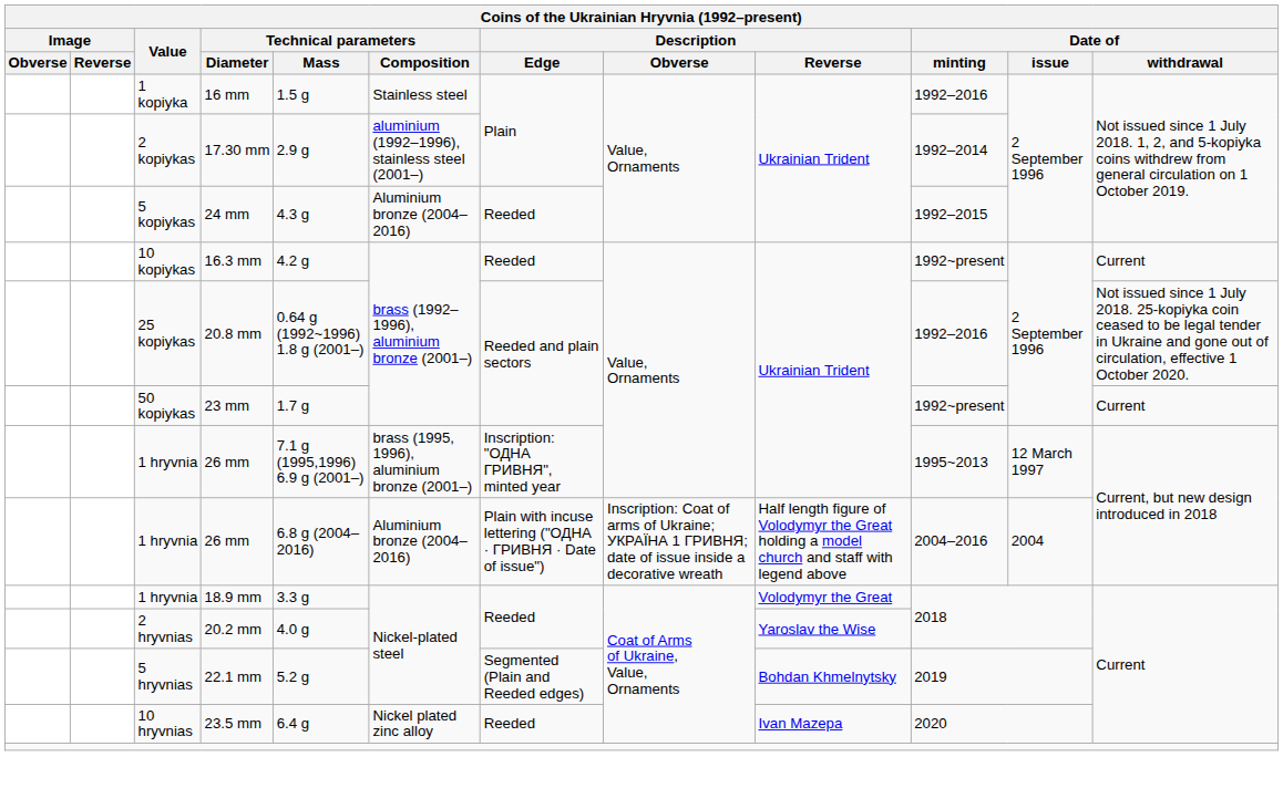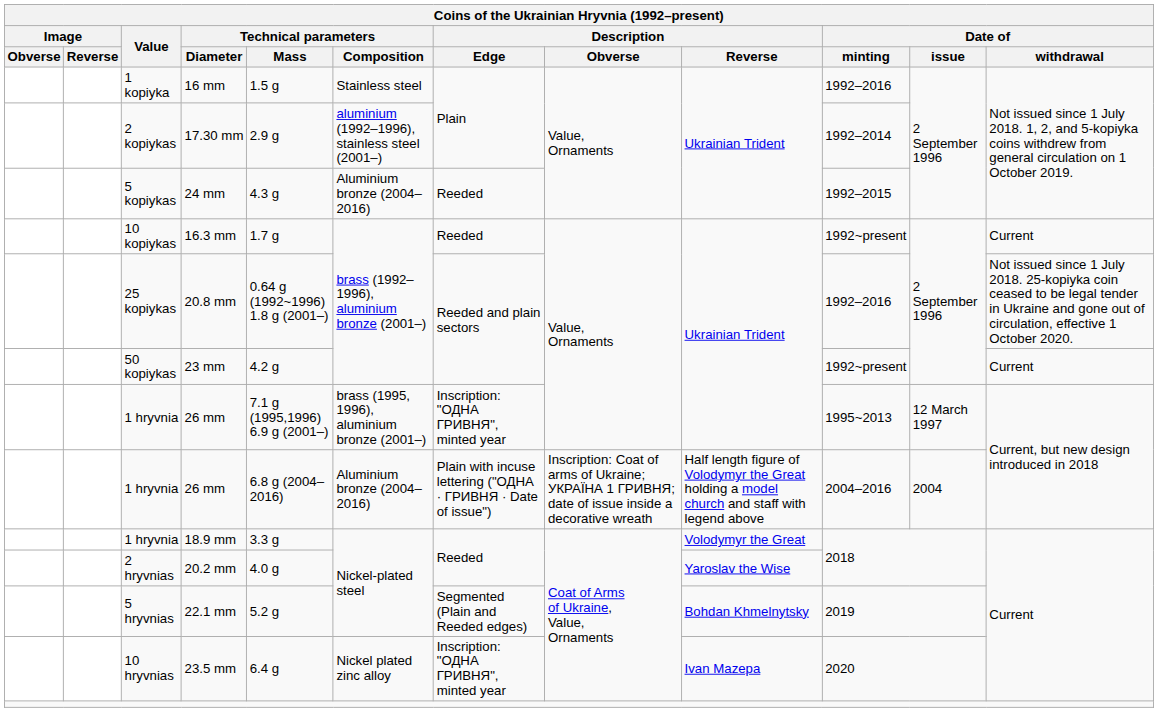 <table class="wikitable" style="font-size: 90%">
 <tr>
 <th colspan="13">Coins of the Ukrainian Hryvnia (1992–present)</th>
 </tr>
 <tr>
 <th colspan="2">Image</th>
 <th rowspan="2">Value</th>
 <th colspan="3">Technical parameters</th>
 <th colspan="3">Description</th>
 <th colspan="3">Date of</th>
 </tr>
 <tr>
 <th>Obverse</th>
 <th>Reverse</th>
 <th>Diameter</th>
 <th>Mass</th>
 <th>Composition</th>
 <th>Edge</th>
 <th>Obverse</th>
 <th>Reverse</th>
 <th>minting</th>
 <th>issue</th>
 <th>withdrawal</th>
 </tr>
 <tr>
 <td style="background:white;text-align:center"></td>
 <td style="background:white;text-align:center"></td>
 <td>1 kopiyka</td>
 <td>16 mm</td>
 <td>1.5 g</td>
 <td>Stainless steel</td>
 <td rowspan="2">Plain</td>
 <td rowspan="3">Value,<br>Ornaments</td>
 <td rowspan="3"><a href='#'>Ukrainian Trident</a></td>
 <td>1992–2016</td>
 <td rowspan="3">2 September 1996</td>
 <td rowspan="3">Not issued since 1 July 2018. 1, 2, and 5-kopiyka coins withdrew from general circulation on 1 October 2019.</td>
 </tr>
 <tr>
 <td style="background:white;text-align:center"></td>
 <td style="background:white;text-align:center"></td>
 <td>2 kopiykas</td>
 <td>17.30 mm</td>
 <td>2.9 g</td>
 <td><a href='#'>aluminium</a> (1992–1996),<br>stainless steel (2001–)</td>
 <td>1992–2014</td>
 </tr>
 <tr>
 <td style="background:white;text-align:center"></td>
 <td style="background:white;text-align:center"></td>
 <td>5 kopiykas</td>
 <td>24 mm</td>
 <td>4.3 g</td>
 <td>Aluminium bronze (2004–2016)</td>
 <td>Reeded</td>
 <td>1992–2015</td>
 </tr>
 <tr>
 <td style="background:white;text-align:center"></td>
 <td style="background:white;text-align:center"></td>
 <td>10 kopiykas</td>
 <td>16.3 mm</td>
-<td>4.2 g</td>
+<td>1.7 g</td>
 <td rowspan="3"><a href='#'>brass</a> (1992–1996),<br><a href='#'>aluminium bronze</a> (2001–)</td>
 <td>Reeded</td>
 <td rowspan="4">Value,<br>Ornaments</td>
 <td rowspan="4"><a href='#'>Ukrainian Trident</a></td>
 <td>1992~present</td>
 <td rowspan="3">2 September 1996</td>
 <td>Current</td>
 </tr>
 <tr>
 <td style="background:white;text-align:center"></td>
 <td style="background:white;text-align:center"></td>
 <td>25 kopiykas</td>
 <td>20.8 mm</td>
 <td>0.64 g (1992~1996)<br>1.8 g (2001–)</td>
 <td rowspan="2">Reeded and plain sectors</td>
 <td>1992–2016</td>
 <td>Not issued since 1 July 2018. 25-kopiyka coin ceased to be legal tender in Ukraine and gone out of circulation, effective 1 October 2020.</td>
 </tr>
 <tr>
 <td style="background:white;text-align:center"></td>
 <td style="background:white;text-align:center"></td>
 <td>50 kopiykas</td>
 <td>23 mm</td>
-<td>1.7 g</td>
+<td>4.2 g</td>
 <td>1992~present</td>
 <td>Current</td>
 </tr>
 <tr>
 <td style="background:white;text-align:center"></td>
 <td style="background:white;text-align:center"></td>
 <td>1 hryvnia</td>
 <td>26 mm</td>
 <td>7.1 g (1995,1996)<br>6.9 g (2001–)</td>
 <td>brass (1995, 1996),<br>aluminium bronze (2001–)</td>
 <td>Inscription: "ОДНА ГРИВНЯ", minted year</td>
 <td>1995~2013</td>
 <td>12 March 1997</td>
 <td rowspan="2">Current, but new design introduced in 2018</td>
 </tr>
 <tr>
 <td style="background:white;text-align:center"></td>
 <td style="background:white;text-align:center"></td>
 <td>1 hryvnia</td>
 <td>26 mm</td>
 <td>6.8 g (2004–2016)</td>
 <td>Aluminium bronze (2004–2016)</td>
 <td>Plain with incuse lettering ("ОДНА · ГРИВНЯ · Date of issue")</td>
 <td>Inscription: Coat of arms of Ukraine; УКРАЇНА 1 ГРИВНЯ; date of issue inside a decorative wreath</td>
 <td>Half length figure of <a href='#'>Volodymyr the Great</a> holding a <a href='#'>model church</a> and staff with legend above</td>
 <td>2004–2016</td>
 <td>2004</td>
 </tr>
 <tr>
 <td style="background:white;text-align:center"></td>
 <td style="background:white;text-align:center"></td>
 <td>1 hryvnia</td>
 <td>18.9 mm</td>
 <td>3.3 g</td>
 <td rowspan="3">Nickel-plated steel</td>
 <td rowspan="2">Reeded</td>
 <td rowspan="4"><a href='#'>Coat of Arms <br>of Ukraine</a>, <br>Value, <br>Ornaments</td>
 <td><a href='#'>Volodymyr the Great</a></td>
 <td colspan="2" rowspan="2">2018</td>
 <td rowspan="4">Current</td>
 </tr>
 <tr>
 <td style="background:white;text-align:center"></td>
 <td style="background:white;text-align:center"></td>
 <td>2 hryvnias</td>
 <td>20.2 mm</td>
 <td>4.0 g</td>
 <td><a href='#'>Yaroslav the Wise</a></td>
 </tr>
 <tr>
 <td style="background:white;text-align:center"></td>
 <td style="background:white;text-align:center"></td>
 <td>5 hryvnias</td>
 <td>22.1 mm</td>
 <td>5.2 g</td>
 <td>Segmented (Plain and Reeded edges)</td>
 <td><a href='#'>Bohdan Khmelnytsky</a></td>
 <td colspan="2" rowspan="1">2019</td>
 </tr>
 <tr>
 <td style="background:white;text-align:center"></td>
 <td style="background:white;text-align:center"></td>
 <td>10 hryvnias</td>
 <td>23.5 mm</td>
 <td>6.4 g</td>
 <td>Nickel plated zinc alloy</td>
-<td>Reeded</td>
+<td>Inscription: "ОДНА ГРИВНЯ", minted year</td>
 <td><a href='#'>Ivan Mazepa</a></td>
 <td colspan="2" rowspan="1">2020</td>
 </tr>
 <tr>
 <td colspan="12"></td>
 </tr>
 </table>
